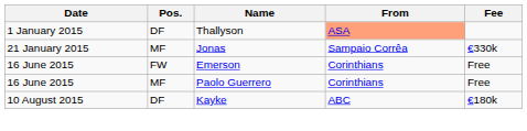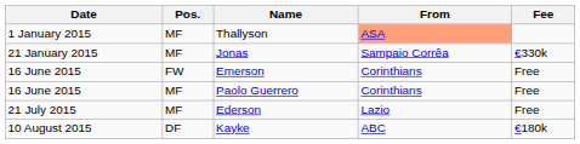 <table style="width:60%;" class="wikitable">
 <tr>
 <th>Date</th>
 <th>Pos.</th>
 <th>Name</th>
 <th>From</th>
 <th>Fee</th>
 </tr>
 <tr>
 <td>1 January 2015</td>
-<td>DF</td>
+<td>MF</td>
 <td> Thallyson</td>
 <td style="background: lightsalmon;"> <a href='#'>ASA</a></td>
 <td></td>
 </tr>
 <tr>
 <td>21 January 2015</td>
 <td>MF</td>
 <td> <a href='#'>Jonas</a></td>
 <td> <a href='#'>Sampaio Corrêa</a></td>
 <td><a href='#'>€</a>330k</td>
 </tr>
 <tr>
 <td>16 June 2015</td>
 <td>FW</td>
 <td> <a href='#'>Emerson</a></td>
 <td> <a href='#'>Corinthians</a></td>
 <td>Free</td>
 </tr>
 <tr>
 <td>16 June 2015</td>
 <td>MF</td>
 <td> <a href='#'>Paolo Guerrero</a></td>
 <td> <a href='#'>Corinthians</a></td>
 <td>Free</td>
 </tr>
 <tr>
+<td>21 July 2015</td>
+<td>MF</td>
+<td> <a href='#'>Ederson</a></td>
+<td> <a href='#'>Lazio</a></td>
+<td>Free</td>
+</tr>
+<tr>
 <td>10 August 2015</td>
 <td>DF</td>
 <td> <a href='#'>Kayke</a></td>
 <td> <a href='#'>ABC</a></td>
 <td><a href='#'>€</a>180k</td>
 </tr>
 </table>
